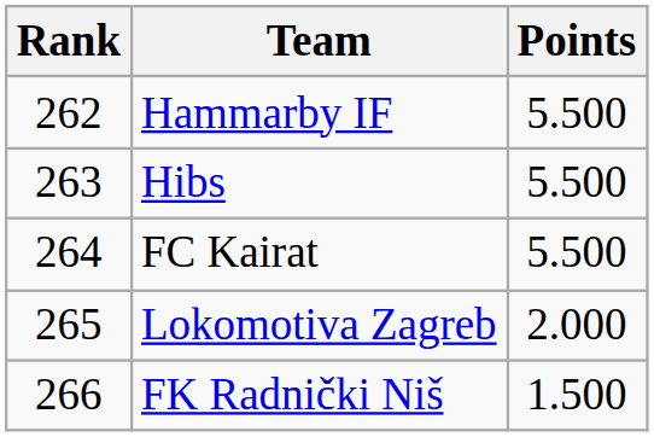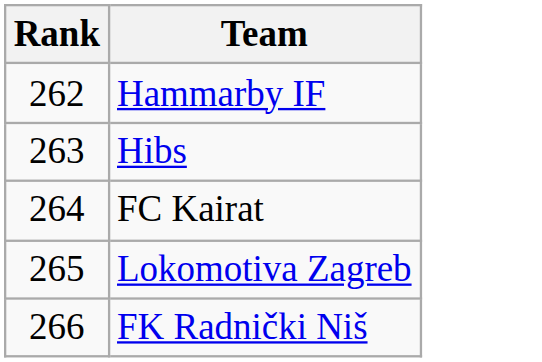 <table class="wikitable" style="text-align: center;">
 <tr>
 <th>Rank</th>
 <th>Team</th>
-<th>Points</th>
 </tr>
 <tr>
 <td>262</td>
 <td align="left"><a href='#'>Hammarby IF</a></td>
-<td>5.500</td>
 </tr>
 <tr>
 <td>263</td>
 <td align="left"><a href='#'>Hibs</a></td>
-<td>5.500</td>
 </tr>
 <tr>
 <td>264</td>
 <td align="left">FC Kairat</td>
-<td>5.500</td>
 </tr>
 <tr>
 <td>265</td>
 <td align="left"><a href='#'>Lokomotiva Zagreb</a></td>
-<td>2.000</td>
 </tr>
 <tr>
 <td>266</td>
 <td align="left"><a href='#'>FK Radnički Niš</a></td>
-<td>1.500</td>
 </tr>
 </table>
